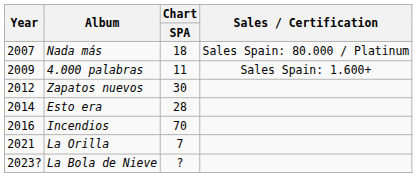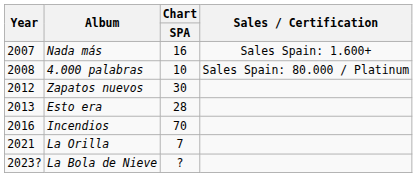 <table class="wikitable">
 <tr>
 <th rowspan="2">Year</th>
 <th rowspan="2">Album</th>
 <th colspan="1">Chart</th>
 <th rowspan="2">Sales / Certification</th>
 </tr>
 <tr>
 <th width="20">SPA</th>
 </tr>
 <tr>
 <td>2007</td>
 <td><em>Nada más</em></td>
-<td align="center">18</td>
-<td align="center">Sales Spain: 80.000 / Platinum</td>
+<td align="center">16</td>
+<td align="center">Sales Spain: 1.600+</td>
 </tr>
 <tr>
-<td>2009</td>
+<td>2008</td>
 <td><em>4.000 palabras</em></td>
-<td align="center">11</td>
-<td align="center">Sales Spain: 1.600+</td>
+<td align="center">10</td>
+<td align="center">Sales Spain: 80.000 / Platinum</td>
 </tr>
 <tr>
 <td>2012</td>
 <td><em>Zapatos nuevos</em></td>
 <td align="center">30</td>
 <td align="center"></td>
 </tr>
 <tr>
-<td>2014</td>
+<td>2013</td>
 <td><em>Esto era</em></td>
 <td align="center">28</td>
 <td align="center"></td>
 </tr>
 <tr>
 <td>2016</td>
 <td><em>Incendios</em></td>
 <td align="center">70</td>
 <td align="center"></td>
 </tr>
 <tr>
 <td>2021</td>
 <td><em>La Orilla</em></td>
 <td align="center">7</td>
 <td align="center"></td>
 </tr>
 <tr>
 <td>2023?</td>
 <td><em>La Bola de Nieve</em></td>
 <td align="center">?</td>
 <td align="center"></td>
 </tr>
 </table>
